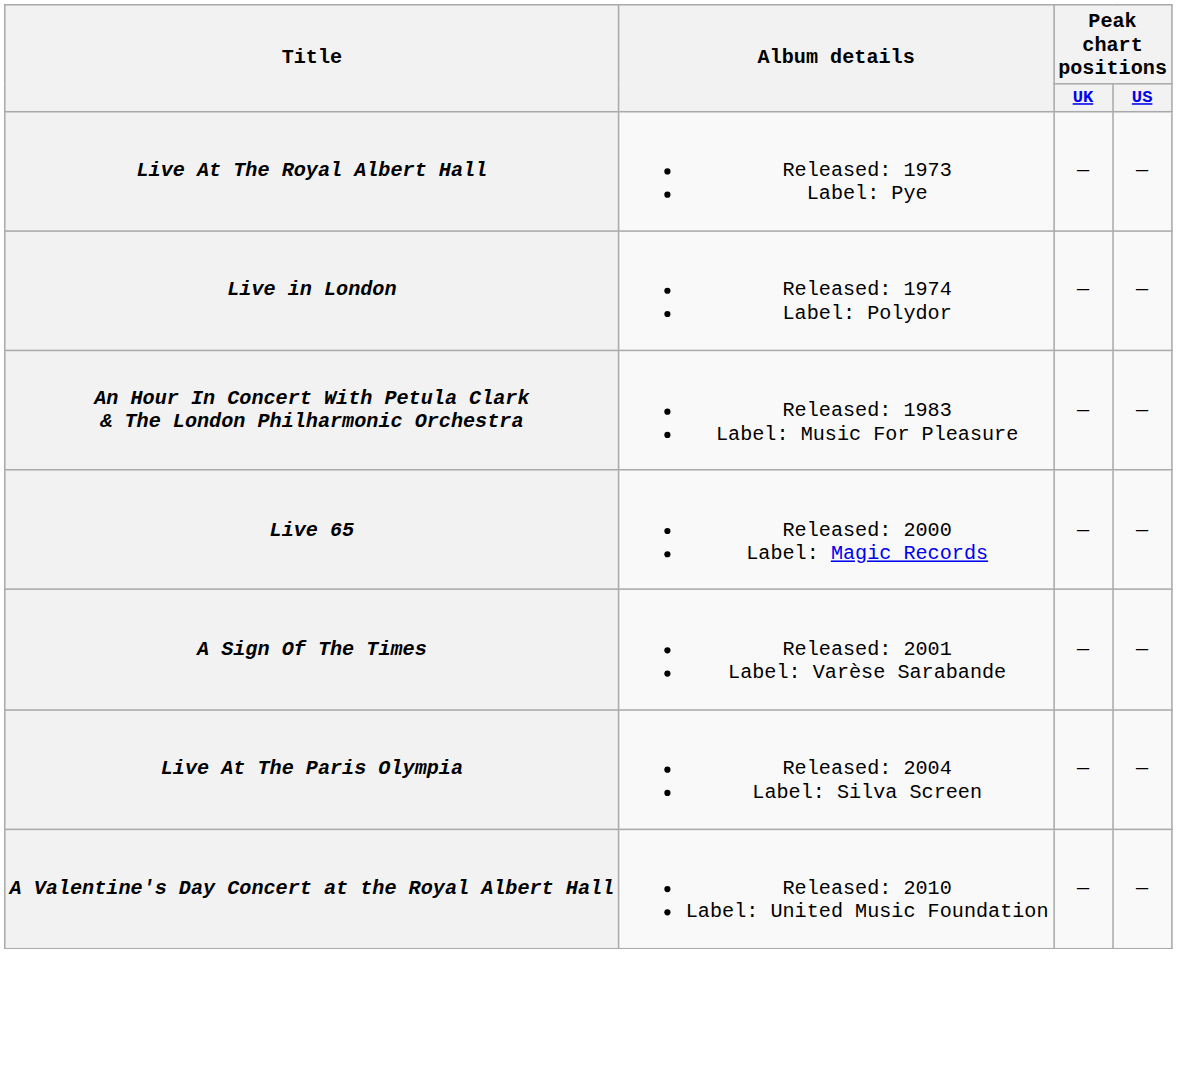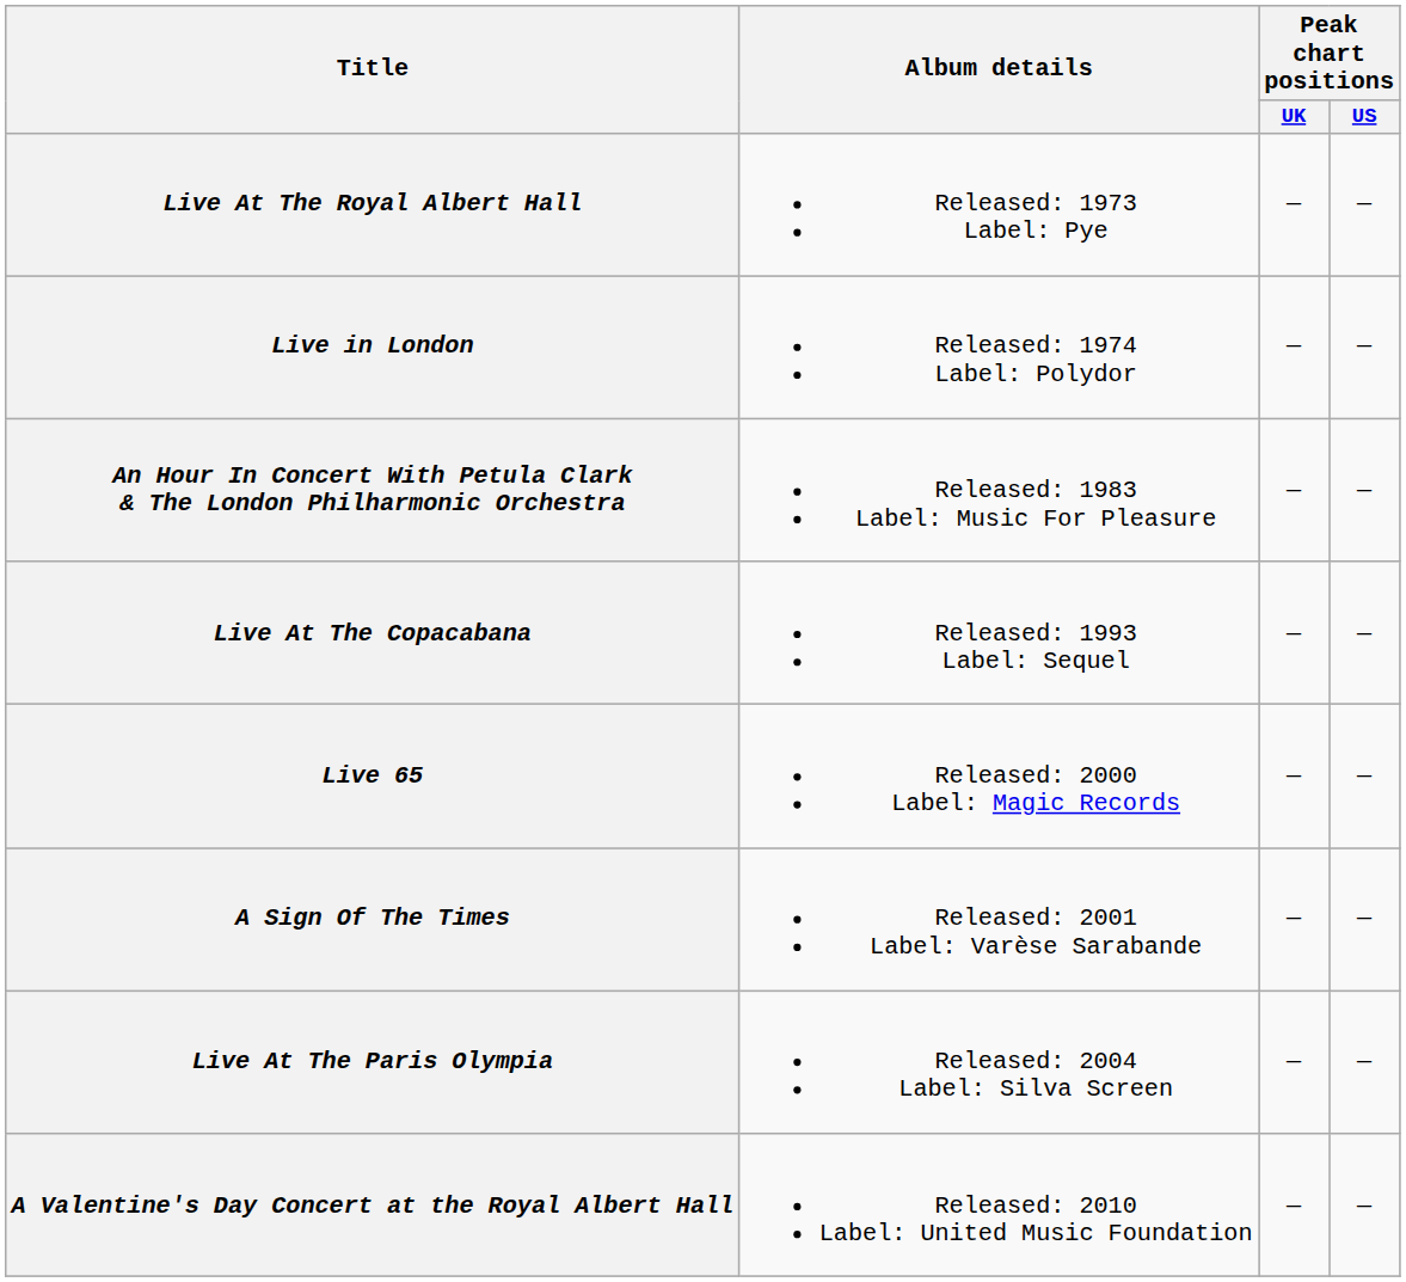 <table class="wikitable plainrowheaders" style="text-align:center;">
 <tr>
 <th rowspan="2" scope="col">Title</th>
 <th rowspan="2" scope="col">Album details</th>
 <th colspan="2">Peak chart positions</th>
 </tr>
 <tr>
 <th scope="col" style="width:2.5em;font-size:85%"><a href='#'>UK</a><br></th>
 <th scope="col" style="width:2.5em;font-size:85%"><a href='#'>US</a><br></th>
 </tr>
 <tr>
 <th scope="row"><em>Live At The Royal Albert Hall</em></th>
 <td><br><ul><li>Released: 1973 </li><li>Label: Pye</li></ul></td>
 <td>—</td>
 <td>—</td>
 </tr>
 <tr>
 <th scope="row"><em>Live in London</em></th>
 <td><br><ul><li>Released: 1974 </li><li>Label: Polydor</li></ul></td>
 <td>—</td>
 <td>—</td>
 </tr>
 <tr>
 <th scope="row"><em>An Hour In Concert With Petula Clark<br>& The London Philharmonic Orchestra</em></th>
 <td><br><ul><li>Released: 1983 </li><li>Label: Music For Pleasure</li></ul></td>
 <td>—</td>
 <td>—</td>
 </tr>
 <tr>
+<th scope="row"><em>Live At The Copacabana</em></th>
+<td><br><ul><li>Released: 1993 </li><li>Label: Sequel</li></ul></td>
+<td>—</td>
+<td>—</td>
+</tr>
+<tr>
 <th scope="row"><em>Live 65</em></th>
 <td><br><ul><li>Released: 2000 </li><li>Label: <a href='#'>Magic Records</a></li></ul></td>
 <td>—</td>
 <td>—</td>
 </tr>
 <tr>
 <th scope="row"><em>A Sign Of The Times</em></th>
 <td><br><ul><li>Released: 2001 </li><li>Label: Varèse Sarabande</li></ul></td>
 <td>—</td>
 <td>—</td>
 </tr>
 <tr>
 <th scope="row"><em>Live At The Paris Olympia</em></th>
 <td><br><ul><li>Released: 2004 </li><li>Label: Silva Screen</li></ul></td>
 <td>—</td>
 <td>—</td>
 </tr>
 <tr>
 <th scope="row"><em>A Valentine's Day Concert at the Royal Albert Hall</em></th>
 <td><br><ul><li>Released: 2010 </li><li>Label: United Music Foundation</li></ul></td>
 <td>—</td>
 <td>—</td>
 </tr>
 </table>
